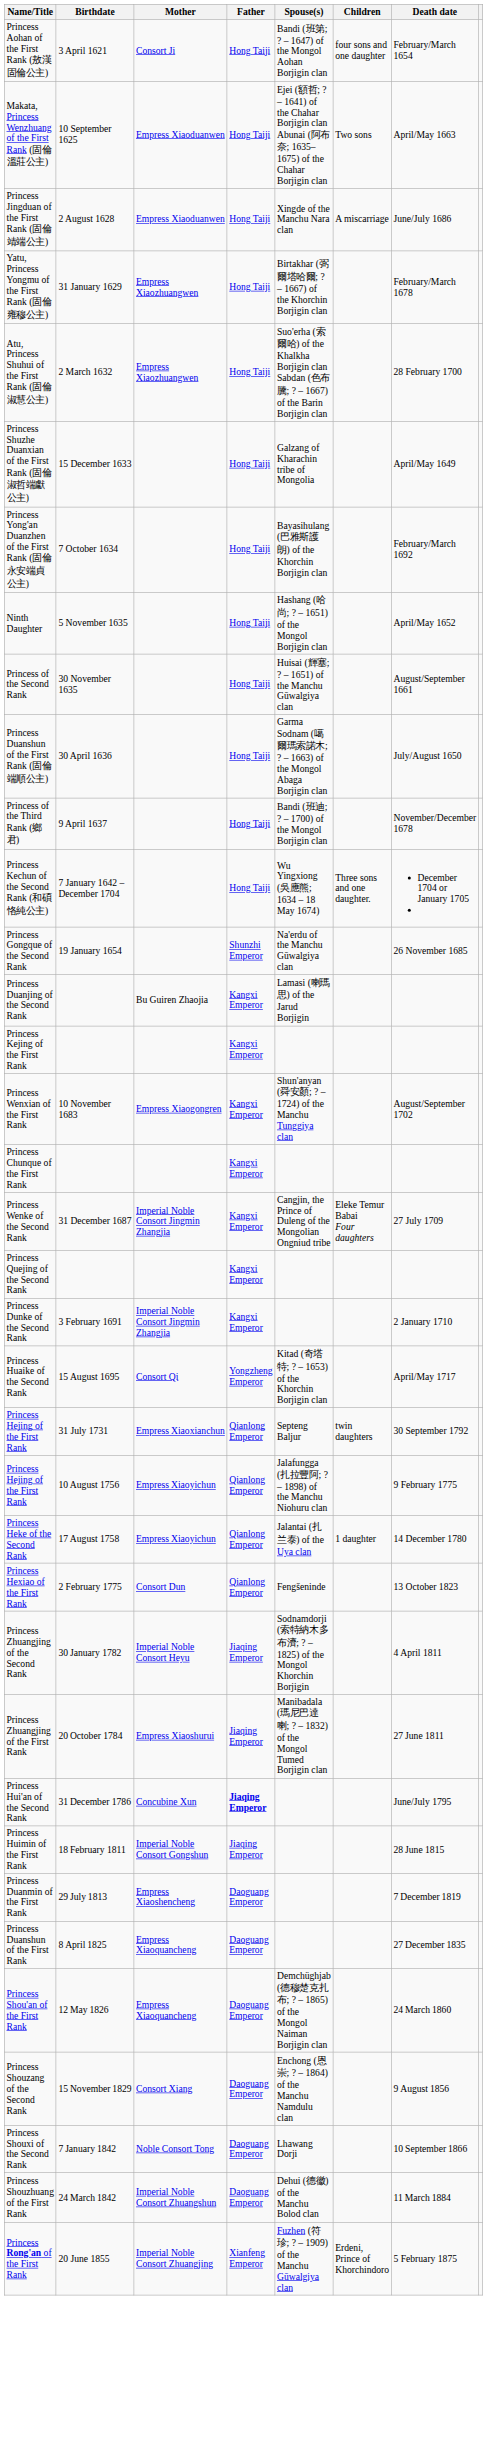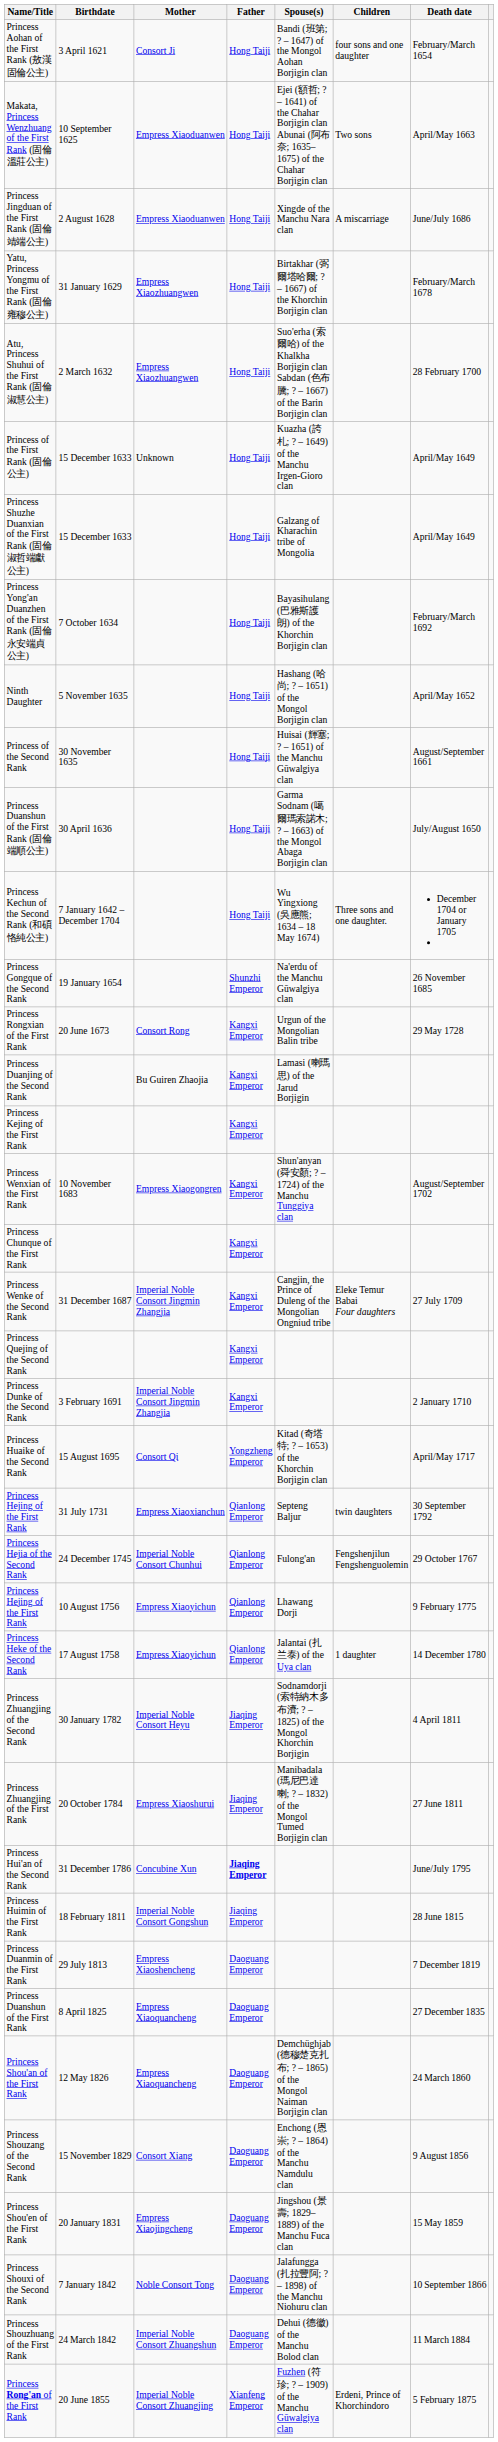 <table class="wikitable">
 <tr>
 <th>Name/Title</th>
 <th>Birthdate</th>
 <th>Mother</th>
 <th>Father</th>
 <th>Spouse(s)</th>
 <th>Children</th>
 <th>Death date</th>
 <th></th>
 </tr>
 <tr>
 <td>Princess Aohan of the First Rank (敖漢固倫公主)</td>
 <td>3 April 1621</td>
 <td><a href='#'>Consort Ji</a></td>
 <td><a href='#'>Hong Taiji</a></td>
 <td>Bandi (班第; ? – 1647) of the Mongol Aohan Borjigin clan</td>
 <td>four sons and one daughter</td>
 <td>February/March 1654</td>
 <td></td>
 </tr>
 <tr>
 <td>Makata, <a href='#'>Princess Wenzhuang of the First Rank</a> (固倫溫莊公主)</td>
 <td>10 September 1625</td>
 <td><a href='#'>Empress Xiaoduanwen</a></td>
 <td><a href='#'>Hong Taiji</a></td>
 <td>Ejei (額哲; ? – 1641) of the Chahar Borjigin clan<br>Abunai (阿布奈; 1635–1675) of the Chahar Borjigin clan</td>
 <td>Two sons</td>
 <td>April/May 1663</td>
 <td></td>
 </tr>
 <tr>
 <td>Princess Jingduan of the First Rank (固倫靖端公主)</td>
 <td>2 August 1628</td>
 <td><a href='#'>Empress Xiaoduanwen</a></td>
 <td><a href='#'>Hong Taiji</a></td>
 <td>Xingde of the Manchu Nara clan</td>
 <td>A miscarriage</td>
 <td>June/July 1686</td>
 <td></td>
 </tr>
 <tr>
 <td>Yatu, Princess Yongmu of the First Rank (固倫雍穆公主)</td>
 <td>31 January 1629</td>
 <td><a href='#'>Empress Xiaozhuangwen</a></td>
 <td><a href='#'>Hong Taiji</a></td>
 <td>Birtakhar (弼爾塔哈爾; ? – 1667) of the Khorchin Borjigin clan</td>
 <td></td>
 <td>February/March 1678</td>
 <td></td>
 </tr>
 <tr>
 <td>Atu, Princess Shuhui of the First Rank (固倫淑慧公主)</td>
 <td>2 March 1632</td>
 <td><a href='#'>Empress Xiaozhuangwen</a></td>
 <td><a href='#'>Hong Taiji</a></td>
 <td>Suo'erha (索爾哈) of the Khalkha Borjigin clan<br>Sabdan (色布騰; ? – 1667) of the Barin Borjigin clan</td>
 <td></td>
 <td>28 February 1700</td>
 <td></td>
 </tr>
 <tr>
+<td>Princess of the First Rank (固倫公主)</td>
+<td>15 December 1633</td>
+<td>Unknown</td>
+<td><a href='#'>Hong Taiji</a></td>
+<td>Kuazha (誇札; ? – 1649) of the Manchu Irgen-Gioro clan</td>
+<td></td>
+<td>April/May 1649</td>
+<td></td>
+</tr>
+<tr>
 <td>Princess Shuzhe Duanxian of the First Rank (固倫淑哲端獻公主)</td>
 <td>15 December 1633</td>
 <td></td>
 <td><a href='#'>Hong Taiji</a></td>
 <td>Galzang of Kharachin tribe of Mongolia</td>
 <td></td>
 <td>April/May 1649</td>
 <td></td>
 </tr>
 <tr>
 <td>Princess Yong'an Duanzhen of the First Rank (固倫永安端貞公主)</td>
 <td>7 October 1634</td>
 <td></td>
 <td><a href='#'>Hong Taiji</a></td>
 <td>Bayasihulang (巴雅斯護朗) of the Khorchin Borjigin clan</td>
 <td></td>
 <td>February/March 1692</td>
 <td></td>
 </tr>
 <tr>
 <td>Ninth Daughter</td>
 <td>5 November 1635</td>
 <td></td>
 <td><a href='#'>Hong Taiji</a></td>
 <td>Hashang (哈尚; ? – 1651) of the Mongol Borjigin clan</td>
 <td></td>
 <td>April/May 1652</td>
 <td></td>
 </tr>
 <tr>
 <td>Princess of the Second Rank</td>
 <td>30 November 1635</td>
 <td></td>
 <td><a href='#'>Hong Taiji</a></td>
 <td>Huisai (輝塞; ? – 1651) of the Manchu Gūwalgiya clan</td>
 <td></td>
 <td>August/September 1661</td>
 <td></td>
 </tr>
 <tr>
 <td>Princess Duanshun of the First Rank (固倫端順公主)</td>
 <td>30 April 1636</td>
 <td></td>
 <td><a href='#'>Hong Taiji</a></td>
 <td>Garma Sodnam (噶爾瑪索諾木; ? – 1663) of the Mongol Abaga Borjigin clan</td>
 <td></td>
 <td>July/August 1650</td>
 <td></td>
 </tr>
 <tr>
-<td>Princess of the Third Rank (鄉君)</td>
-<td>9 April 1637</td>
-<td></td>
-<td><a href='#'>Hong Taiji</a></td>
-<td>Bandi (班迪; ? – 1700) of the Mongol Borjigin clan</td>
-<td></td>
-<td>November/December 1678</td>
-<td></td>
-</tr>
-<tr>
 <td>Princess Kechun of the Second Rank (和碩恪純公主)</td>
 <td>7 January 1642 – December 1704</td>
 <td></td>
 <td><a href='#'>Hong Taiji</a></td>
 <td>Wu Yingxiong (吳應熊; 1634 – 18 May 1674)</td>
 <td>Three sons and one daughter.</td>
 <td><br><ul><li>December 1704 or January 1705</li><li></li></ul></td>
 <td></td>
 </tr>
 <tr>
 <td>Princess Gongque of the Second Rank</td>
 <td>19 January 1654</td>
 <td></td>
 <td><a href='#'>Shunzhi Emperor</a></td>
 <td>Na'erdu of the Manchu Gūwalgiya clan</td>
 <td></td>
 <td>26 November 1685</td>
+<td></td>
+</tr>
+<tr>
+<td>Princess Rongxian of the First Rank</td>
+<td>20 June 1673</td>
+<td><a href='#'>Consort Rong</a></td>
+<td><a href='#'>Kangxi Emperor</a></td>
+<td>Urgun of the Mongolian Balin tribe</td>
+<td></td>
+<td>29 May 1728</td>
 <td></td>
 </tr>
 <tr>
 <td>Princess Duanjing of the Second Rank</td>
 <td></td>
 <td>Bu Guiren Zhaojia</td>
 <td><a href='#'>Kangxi Emperor</a></td>
 <td>Lamasi (喇瑪思) of the Jarud Borjigin</td>
 <td></td>
 <td></td>
 <td></td>
 </tr>
 <tr>
 <td>Princess Kejing of the First Rank</td>
 <td></td>
 <td></td>
 <td><a href='#'>Kangxi Emperor</a></td>
 <td></td>
 <td></td>
 <td></td>
 <td></td>
 </tr>
 <tr>
 <td>Princess Wenxian of the First Rank</td>
 <td>10 November 1683</td>
 <td><a href='#'>Empress Xiaogongren</a></td>
 <td><a href='#'>Kangxi Emperor</a></td>
 <td>Shun'anyan (舜安顏; ? – 1724) of the Manchu <a href='#'>Tunggiya clan</a></td>
 <td></td>
 <td>August/September 1702</td>
 <td></td>
 </tr>
 <tr>
 <td>Princess Chunque of the First Rank</td>
 <td></td>
 <td></td>
 <td><a href='#'>Kangxi Emperor</a></td>
 <td></td>
 <td></td>
 <td></td>
 <td></td>
 </tr>
 <tr>
 <td>Princess Wenke of the Second Rank</td>
 <td>31 December 1687</td>
 <td><a href='#'>Imperial Noble Consort Jingmin Zhangjia</a></td>
 <td><a href='#'>Kangxi Emperor</a></td>
 <td>Cangjin, the Prince of Duleng of the Mongolian Ongniud tribe</td>
 <td>Eleke Temur Babai<br><em>Four daughters</em></td>
 <td>27 July 1709</td>
 <td></td>
 </tr>
 <tr>
 <td>Princess Quejing of the Second Rank</td>
 <td></td>
 <td></td>
 <td><a href='#'>Kangxi Emperor</a></td>
 <td></td>
 <td></td>
 <td></td>
 <td></td>
 </tr>
 <tr>
 <td>Princess Dunke of the Second Rank</td>
 <td>3 February 1691</td>
 <td><a href='#'>Imperial Noble Consort Jingmin Zhangjia</a></td>
 <td><a href='#'>Kangxi Emperor</a></td>
 <td></td>
 <td></td>
 <td>2 January 1710</td>
 <td></td>
 </tr>
 <tr>
 <td>Princess Huaike of the Second Rank</td>
 <td>15 August 1695</td>
 <td><a href='#'>Consort Qi</a></td>
 <td><a href='#'>Yongzheng Emperor</a></td>
 <td>Kitad (奇塔特; ? – 1653) of the Khorchin Borjigin clan</td>
 <td></td>
 <td>April/May 1717</td>
 <td></td>
 </tr>
 <tr>
 <td><a href='#'>Princess Hejing of the First Rank</a></td>
 <td>31 July 1731</td>
 <td><a href='#'>Empress Xiaoxianchun</a></td>
 <td><a href='#'>Qianlong Emperor</a></td>
 <td>Septeng Baljur</td>
 <td>twin daughters</td>
 <td>30 September 1792</td>
 <td></td>
 </tr>
 <tr>
+<td><a href='#'>Princess Hejia of the Second Rank</a></td>
+<td>24 December 1745</td>
+<td><a href='#'>Imperial Noble Consort Chunhui</a></td>
+<td><a href='#'>Qianlong Emperor</a></td>
+<td>Fulong'an</td>
+<td>Fengshenjilun Fengshenguolemin</td>
+<td>29 October 1767</td>
+<td></td>
+</tr>
+<tr>
 <td><a href='#'>Princess Hejing of the First Rank</a></td>
 <td>10 August 1756</td>
 <td><a href='#'>Empress Xiaoyichun</a></td>
 <td><a href='#'>Qianlong Emperor</a></td>
-<td>Jalafungga (扎拉豐阿; ? – 1898) of the Manchu Niohuru clan</td>
+<td>Lhawang Dorji</td>
 <td></td>
 <td>9 February 1775</td>
 <td></td>
 </tr>
 <tr>
 <td><a href='#'>Princess Heke of the Second Rank</a></td>
 <td>17 August 1758</td>
 <td><a href='#'>Empress Xiaoyichun</a></td>
 <td><a href='#'>Qianlong Emperor</a></td>
 <td>Jalantai (扎兰泰) of the <a href='#'>Uya clan</a></td>
 <td>1 daughter</td>
 <td>14 December 1780</td>
-<td></td>
-</tr>
-<tr>
-<td><a href='#'>Princess Hexiao of the First Rank</a></td>
-<td>2 February 1775</td>
-<td><a href='#'>Consort Dun</a></td>
-<td><a href='#'>Qianlong Emperor</a></td>
-<td>Fengšeninde</td>
-<td></td>
-<td>13 October 1823</td>
 <td></td>
 </tr>
 <tr>
 <td>Princess Zhuangjing of the Second Rank</td>
 <td>30 January 1782</td>
 <td><a href='#'>Imperial Noble Consort Heyu</a></td>
 <td><a href='#'>Jiaqing Emperor</a></td>
 <td>Sodnamdorji (索特納木多布濟; ? – 1825) of the Mongol Khorchin Borjigin</td>
 <td></td>
 <td>4 April 1811</td>
 <td></td>
 </tr>
 <tr>
 <td>Princess Zhuangjing of the First Rank</td>
 <td>20 October 1784</td>
 <td><a href='#'>Empress Xiaoshurui</a></td>
 <td><a href='#'>Jiaqing Emperor</a></td>
 <td>Manibadala (瑪尼巴達喇; ? – 1832) of the Mongol Tumed Borjigin clan</td>
 <td></td>
 <td>27 June 1811</td>
 <td></td>
 </tr>
 <tr>
 <td>Princess Hui'an of the Second Rank</td>
 <td>31 December 1786</td>
 <td><a href='#'>Concubine Xun</a></td>
 <td><strong><a href='#'>Jiaqing Emperor</a></strong></td>
 <td></td>
 <td></td>
 <td>June/July 1795</td>
 <td></td>
 </tr>
 <tr>
 <td>Princess Huimin of the First Rank</td>
 <td>18 February 1811</td>
 <td><a href='#'>Imperial Noble Consort Gongshun</a></td>
 <td><a href='#'>Jiaqing Emperor</a></td>
 <td></td>
 <td></td>
 <td>28 June 1815</td>
 <td></td>
 </tr>
 <tr>
 <td>Princess Duanmin of the First Rank</td>
 <td>29 July 1813</td>
 <td><a href='#'>Empress Xiaoshencheng</a></td>
 <td><a href='#'>Daoguang Emperor</a></td>
 <td></td>
 <td></td>
 <td>7 December 1819</td>
 <td></td>
 </tr>
 <tr>
 <td>Princess Duanshun of the First Rank</td>
 <td>8 April 1825</td>
 <td><a href='#'>Empress Xiaoquancheng</a></td>
 <td><a href='#'>Daoguang Emperor</a></td>
 <td></td>
 <td></td>
 <td>27 December 1835</td>
 <td></td>
 </tr>
 <tr>
 <td><a href='#'>Princess Shou'an of the First Rank</a></td>
 <td>12 May 1826</td>
 <td><a href='#'>Empress Xiaoquancheng</a></td>
 <td><a href='#'>Daoguang Emperor</a></td>
 <td>Demchüghjab (德穆楚克扎布; ? – 1865) of the Mongol Naiman Borjigin clan</td>
 <td></td>
 <td>24 March 1860</td>
 <td></td>
 </tr>
 <tr>
 <td>Princess Shouzang of the Second Rank</td>
 <td>15 November 1829</td>
 <td><a href='#'>Consort Xiang</a></td>
 <td><a href='#'>Daoguang Emperor</a></td>
 <td>Enchong (恩崇; ? – 1864) of the Manchu Namdulu clan</td>
 <td></td>
 <td>9 August 1856</td>
 <td></td>
 </tr>
 <tr>
+<td>Princess Shou'en of the First Rank</td>
+<td>20 January 1831</td>
+<td><a href='#'>Empress Xiaojingcheng</a></td>
+<td><a href='#'>Daoguang Emperor</a></td>
+<td>Jingshou (景壽; 1829–1889) of the Manchu Fuca clan</td>
+<td></td>
+<td>15 May 1859</td>
+<td></td>
+</tr>
+<tr>
 <td>Princess Shouxi of the Second Rank</td>
 <td>7 January 1842</td>
 <td><a href='#'>Noble Consort Tong</a></td>
 <td><a href='#'>Daoguang Emperor</a></td>
-<td>Lhawang Dorji</td>
+<td>Jalafungga (扎拉豐阿; ? – 1898) of the Manchu Niohuru clan</td>
 <td></td>
 <td>10 September 1866</td>
 <td></td>
 </tr>
 <tr>
 <td>Princess Shouzhuang of the First Rank</td>
 <td>24 March 1842</td>
 <td><a href='#'>Imperial Noble Consort Zhuangshun</a></td>
 <td><a href='#'>Daoguang Emperor</a></td>
 <td>Dehui (德徽) of the Manchu Bolod clan</td>
 <td></td>
 <td>11 March 1884</td>
 <td></td>
 </tr>
 <tr>
 <td><a href='#'>Princess <strong>Rong'an</strong> of the First Rank</a></td>
 <td>20 June 1855</td>
 <td><a href='#'>Imperial Noble Consort Zhuangjing</a></td>
 <td><a href='#'>Xianfeng Emperor</a></td>
 <td><a href='#'>Fuzhen</a> (符珍; ? – 1909) of the Manchu <a href='#'>Gūwalgiya clan</a></td>
 <td>Erdeni, Prince of Khorchindoro</td>
 <td>5 February 1875</td>
 <td></td>
 </tr>
 </table>
